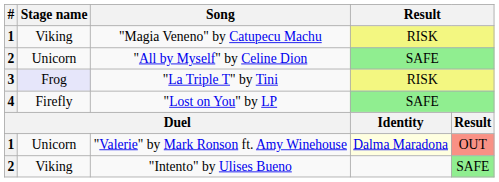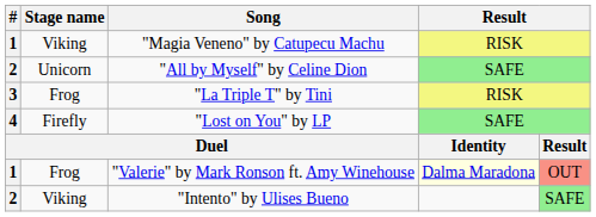 <table class="wikitable plainrowheaders" style="text-align: center;">
 <tr>
 <th>#</th>
 <th>Stage name</th>
 <th>Song</th>
 <th colspan="2">Result</th>
 </tr>
 <tr>
 <th>1</th>
 <td>Viking</td>
 <td>"Magia Veneno" by <a href='#'>Catupecu Machu</a></td>
 <td colspan="2" bgcolor="#F3F781">RISK</td>
 </tr>
 <tr>
 <th>2</th>
 <td>Unicorn</td>
 <td>"<a href='#'>All by Myself</a>" by <a href='#'>Celine Dion</a></td>
 <td colspan="2" bgcolor="lightgreen">SAFE</td>
 </tr>
 <tr>
 <th>3</th>
-<td style="background: lavender;">Frog</td>
+<td>Frog</td>
 <td>"<a href='#'>La Triple T</a>" by <a href='#'>Tini</a></td>
 <td colspan="2" bgcolor="#F3F781">RISK</td>
 </tr>
 <tr>
 <th>4</th>
 <td>Firefly</td>
 <td>"<a href='#'>Lost on You</a>" by <a href='#'>LP</a></td>
 <td colspan="2" bgcolor="lightgreen">SAFE</td>
 </tr>
 <tr>
 <th colspan="3">Duel</th>
 <th>Identity</th>
 <th>Result</th>
 </tr>
 <tr>
 <th>1</th>
-<td>Unicorn</td>
+<td>Frog</td>
 <td>"<a href='#'>Valerie</a>" by <a href='#'>Mark Ronson</a> ft. <a href='#'>Amy Winehouse</a></td>
 <td style="background: lightyellow;"><a href='#'>Dalma Maradona</a></td>
 <td bgcolor="#F99185">OUT</td>
 </tr>
 <tr>
 <th>2</th>
 <td>Viking</td>
 <td>"Intento" by <a href='#'>Ulises Bueno</a></td>
 <td></td>
 <td bgcolor="lightgreen">SAFE</td>
 </tr>
 </table>
